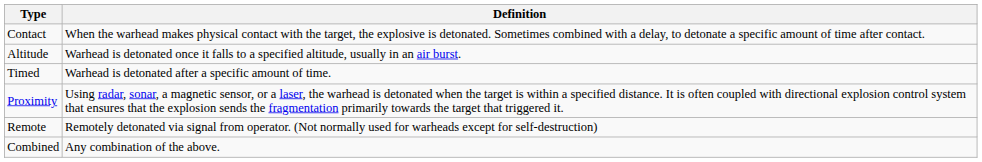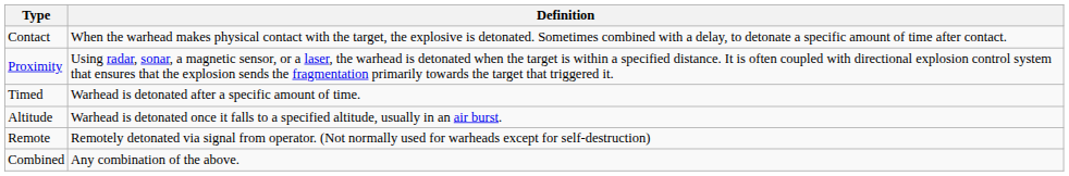 <table class="wikitable">
 <tr>
 <th>Type</th>
 <th>Definition</th>
 </tr>
 <tr>
 <td>Contact</td>
 <td>When the warhead makes physical contact with the target, the explosive is detonated. Sometimes combined with a delay, to detonate a specific amount of time after contact.</td>
 </tr>
 <tr>
-<td>Altitude</td>
-<td>Warhead is detonated once it falls to a specified altitude, usually in an <a href='#'>air burst</a>.</td>
+<td><a href='#'>Proximity</a></td>
+<td>Using <a href='#'>radar</a>, <a href='#'>sonar</a>, a magnetic sensor, or a <a href='#'>laser</a>, the warhead is detonated when the target is within a specified distance. It is often coupled with directional explosion control system that ensures that the explosion sends the <a href='#'>fragmentation</a> primarily towards the target that triggered it.</td>
 </tr>
 <tr>
 <td>Timed</td>
 <td>Warhead is detonated after a specific amount of time.</td>
 </tr>
 <tr>
-<td><a href='#'>Proximity</a></td>
-<td>Using <a href='#'>radar</a>, <a href='#'>sonar</a>, a magnetic sensor, or a <a href='#'>laser</a>, the warhead is detonated when the target is within a specified distance. It is often coupled with directional explosion control system that ensures that the explosion sends the <a href='#'>fragmentation</a> primarily towards the target that triggered it.</td>
+<td>Altitude</td>
+<td>Warhead is detonated once it falls to a specified altitude, usually in an <a href='#'>air burst</a>.</td>
 </tr>
 <tr>
 <td>Remote</td>
 <td>Remotely detonated via signal from operator. (Not normally used for warheads except for self-destruction)</td>
 </tr>
 <tr>
 <td>Combined</td>
 <td>Any combination of the above.</td>
 </tr>
 </table>
